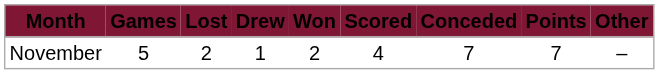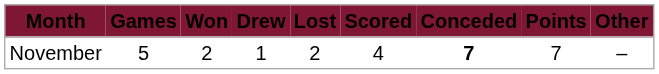 <table cellspacing="0" cellpadding="3" style="border:1px solid #AAAAAA;font-size:90%">
 <tr bgcolor="#7F1734">
 <th style="border-bottom:1px solid #AAAAAA" align="center"><span>Month</span></th>
 <th style="border-bottom:1px solid #AAAAAA" align="center"><span>Games</span></th>
+<th style="border-bottom:1px solid #AAAAAA" align="center"><span>Won</span></th>
+<th style="border-bottom:1px solid #AAAAAA" align="center"><span>Drew</span></th>
 <th style="border-bottom:1px solid #AAAAAA" align="center"><span>Lost</span></th>
-<th style="border-bottom:1px solid #AAAAAA" align="center"><span>Drew</span></th>
-<th style="border-bottom:1px solid #AAAAAA" align="center"><span>Won</span></th>
 <th style="border-bottom:1px solid #AAAAAA" align="center"><span>Scored</span></th>
 <th style="border-bottom:1px solid #AAAAAA" align="center"><span>Conceded</span></th>
 <th style="border-bottom:1px solid #AAAAAA" align="center"><span>Points</span></th>
 <th style="border-bottom:1px solid #AAAAAA" align="center"><span>Other</span></th>
 </tr>
 <tr>
 <td align="center">November</td>
 <td align="center">5</td>
 <td align="center">2</td>
 <td align="center">1</td>
 <td align="center">2</td>
 <td align="center">4</td>
-<td align="center">7</td>
+<td align="center"><strong>7</strong></td>
 <td align="center">7</td>
 <td align="center">–</td>
 </tr>
 </table>
